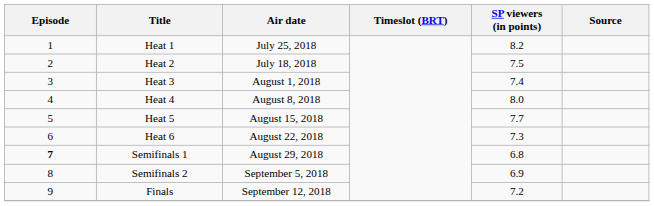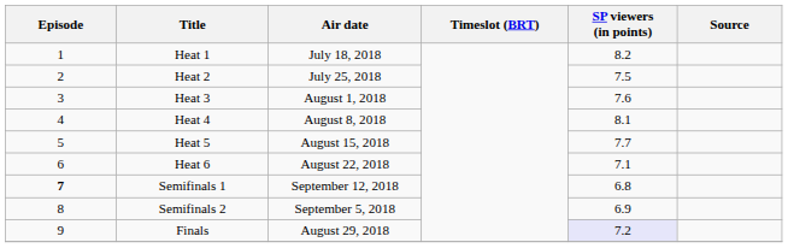 <table class="wikitable sortable" style="text-align:center; font-size:95%; width: 100%">
 <tr>
 <th width="05.0%">Episode</th>
 <th width="07.5%">Title</th>
 <th width="07.5%">Air date</th>
 <th width="07.5%">Timeslot (<a href='#'>BRT</a>)</th>
 <th width="05.0%"><a href='#'>SP</a> viewers<br>(in points)</th>
 <th width="05.0%">Source</th>
 </tr>
 <tr>
 <td>1</td>
 <td>Heat 1</td>
-<td>July 25, 2018</td>
+<td>July 18, 2018</td>
 <td rowspan=9></td>
 <td>8.2</td>
 <td></td>
 </tr>
 <tr>
 <td>2</td>
 <td>Heat 2</td>
-<td>July 18, 2018</td>
+<td>July 25, 2018</td>
 <td>7.5</td>
 <td></td>
 </tr>
 <tr>
 <td>3</td>
 <td>Heat 3</td>
 <td>August 1, 2018</td>
-<td>7.4</td>
+<td>7.6</td>
 <td></td>
 </tr>
 <tr>
 <td>4</td>
 <td>Heat 4</td>
 <td>August 8, 2018</td>
-<td>8.0</td>
+<td>8.1</td>
 <td></td>
 </tr>
 <tr>
 <td>5</td>
 <td>Heat 5</td>
 <td>August 15, 2018</td>
 <td>7.7</td>
 <td></td>
 </tr>
 <tr>
 <td>6</td>
 <td>Heat 6</td>
 <td>August 22, 2018</td>
-<td>7.3</td>
+<td>7.1</td>
 <td></td>
 </tr>
 <tr>
 <td><strong>7</strong></td>
 <td>Semifinals 1</td>
-<td>August 29, 2018</td>
+<td>September 12, 2018</td>
 <td>6.8</td>
 <td></td>
 </tr>
 <tr>
 <td>8</td>
 <td>Semifinals 2</td>
 <td>September 5, 2018</td>
 <td>6.9</td>
 <td></td>
 </tr>
 <tr>
 <td>9</td>
 <td>Finals</td>
-<td>September 12, 2018</td>
-<td>7.2</td>
+<td>August 29, 2018</td>
+<td style="background: lavender;">7.2</td>
 <td></td>
 </tr>
 <tr>
 </tr>
 </table>
